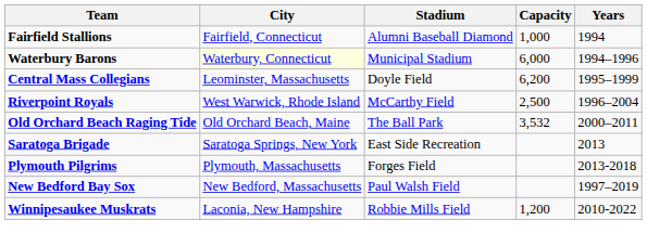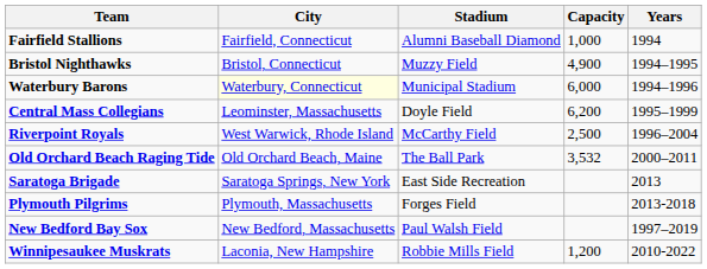 <table class="wikitable">
 <tr>
 <th>Team</th>
 <th>City</th>
 <th>Stadium</th>
 <th>Capacity</th>
 <th>Years</th>
 </tr>
 <tr>
 <td><strong>Fairfield Stallions</strong></td>
 <td><a href='#'>Fairfield, Connecticut</a></td>
 <td><a href='#'>Alumni Baseball Diamond</a></td>
 <td>1,000</td>
 <td>1994</td>
+</tr>
+<tr>
+<td><strong>Bristol Nighthawks</strong></td>
+<td><a href='#'>Bristol, Connecticut</a></td>
+<td><a href='#'>Muzzy Field</a></td>
+<td>4,900</td>
+<td>1994–1995</td>
 </tr>
 <tr>
 <td><strong>Waterbury Barons</strong></td>
 <td style="background: lightyellow;"><a href='#'>Waterbury, Connecticut</a></td>
 <td><a href='#'>Municipal Stadium</a></td>
 <td>6,000</td>
 <td>1994–1996</td>
 </tr>
 <tr>
 <td><strong><a href='#'>Central Mass Collegians</a></strong></td>
 <td><a href='#'>Leominster, Massachusetts</a></td>
 <td>Doyle Field</td>
 <td>6,200</td>
 <td>1995–1999</td>
 </tr>
 <tr>
 <td><strong><a href='#'>Riverpoint Royals</a></strong></td>
 <td><a href='#'>West Warwick, Rhode Island</a></td>
 <td><a href='#'>McCarthy Field</a></td>
 <td>2,500</td>
 <td>1996–2004</td>
 </tr>
 <tr>
 <td><strong><a href='#'>Old Orchard Beach Raging Tide</a></strong></td>
 <td><a href='#'>Old Orchard Beach, Maine</a></td>
 <td><a href='#'>The Ball Park</a></td>
 <td>3,532</td>
 <td>2000–2011</td>
 </tr>
 <tr>
 <td><strong><a href='#'>Saratoga Brigade</a></strong></td>
 <td><a href='#'>Saratoga Springs, New York</a></td>
 <td>East Side Recreation</td>
 <td></td>
 <td>2013</td>
 </tr>
 <tr>
 <td><strong><a href='#'>Plymouth Pilgrims</a></strong></td>
 <td><a href='#'>Plymouth, Massachusetts</a></td>
 <td>Forges Field</td>
 <td></td>
 <td>2013-2018</td>
 </tr>
 <tr>
 <td><strong><a href='#'>New Bedford Bay Sox</a></strong></td>
 <td><a href='#'>New Bedford, Massachusetts</a></td>
 <td><a href='#'>Paul Walsh Field</a></td>
 <td></td>
 <td>1997–2019</td>
 </tr>
 <tr>
 <td><strong><a href='#'>Winnipesaukee Muskrats</a></strong></td>
 <td><a href='#'>Laconia, New Hampshire</a></td>
 <td><a href='#'>Robbie Mills Field</a></td>
 <td>1,200</td>
 <td>2010-2022</td>
 </tr>
 </table>
